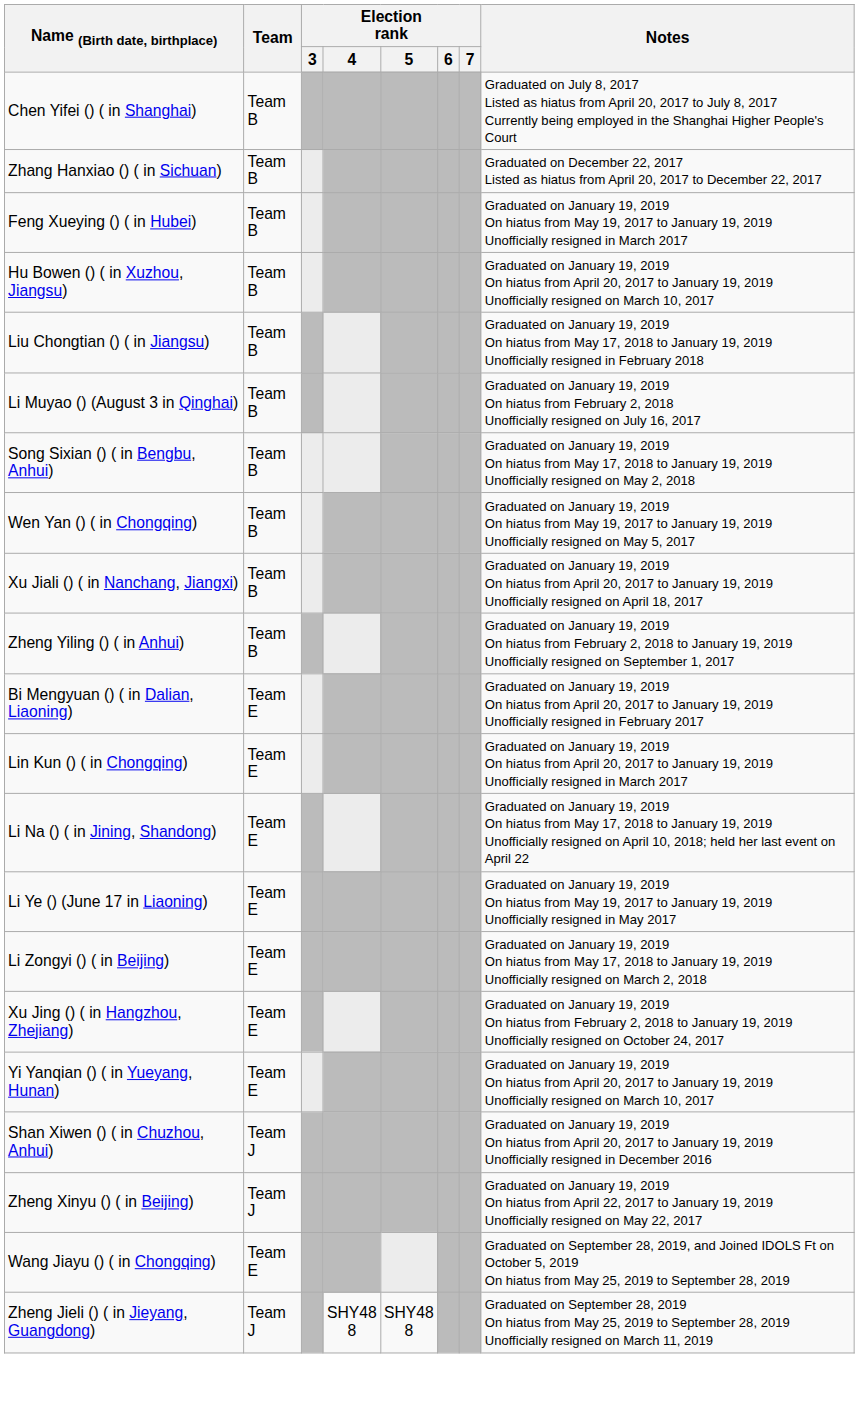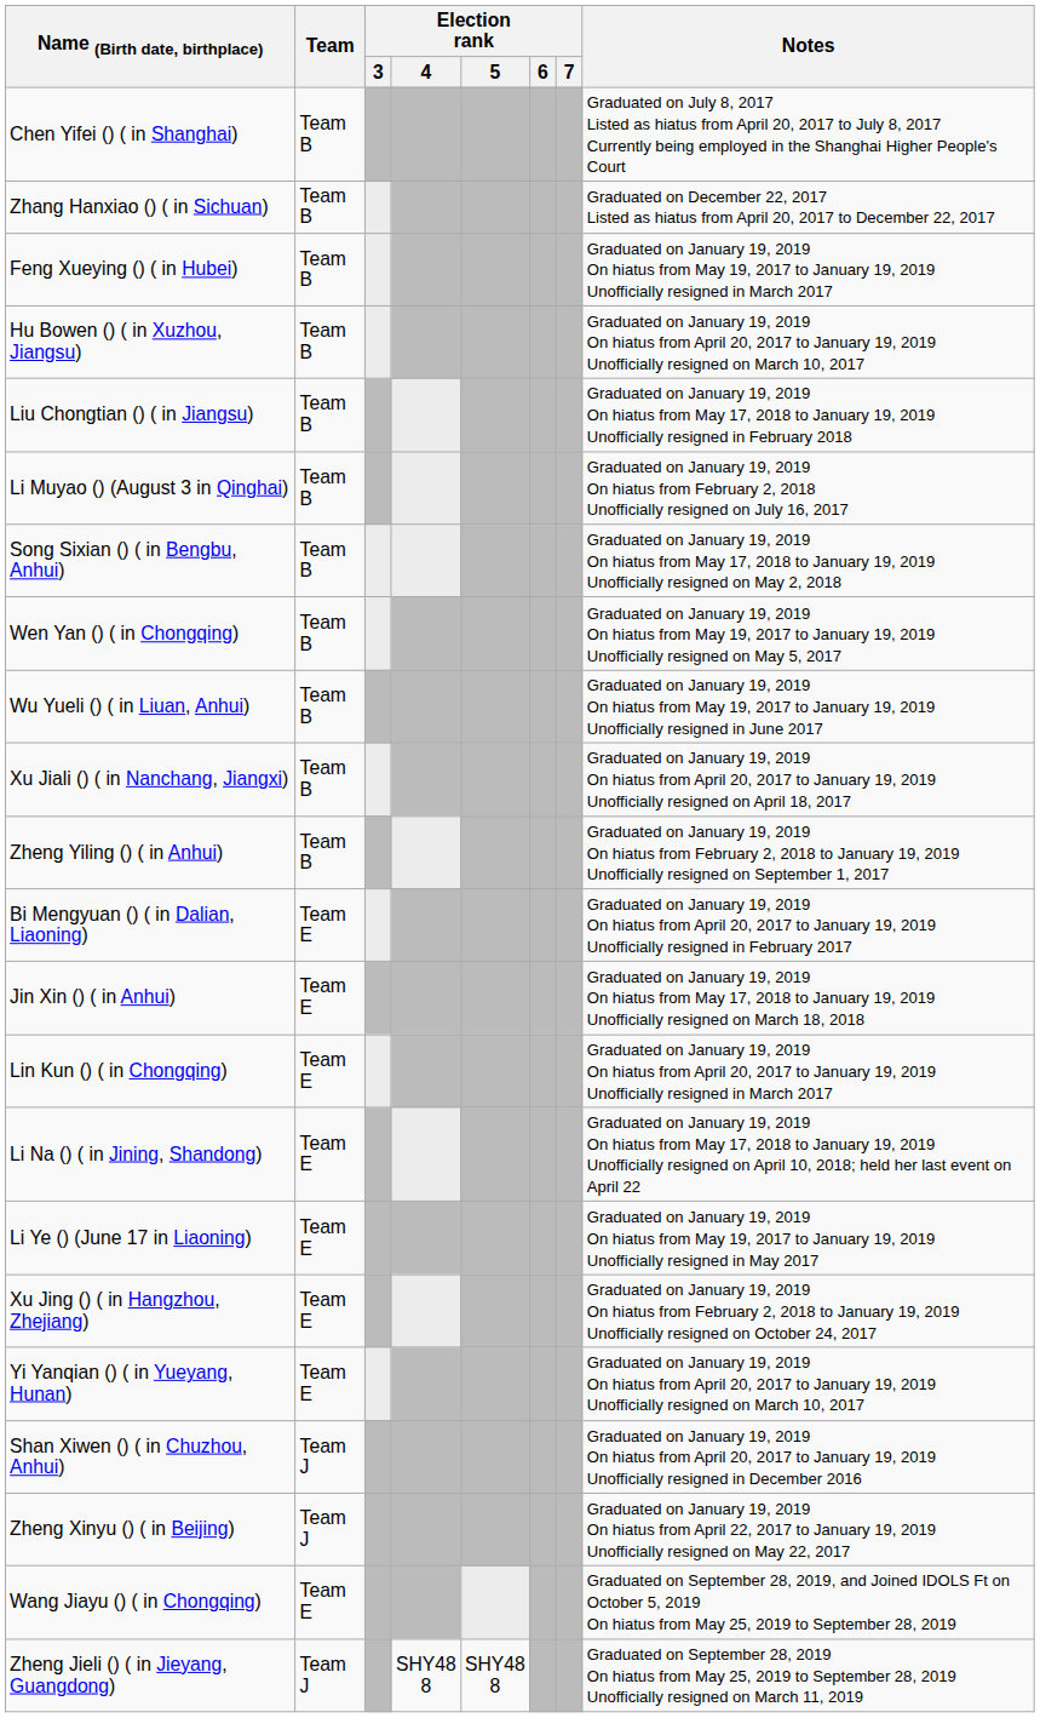 <table class="wikitable" style="text-align:center;">
 <tr>
 <th rowspan="2">Name <sub>(Birth date, birthplace)</sub></th>
 <th rowspan="2">Team</th>
 <th colspan="5">Election<br>rank</th>
 <th rowspan="2">Notes</th>
 </tr>
 <tr>
 <th style="width:15px;">3</th>
 <th style="width:15px;">4</th>
 <th style="width:15px;">5</th>
 <th style="width:15px;">6</th>
 <th style="width:15px;">7</th>
 </tr>
 <tr>
 <td style="text-align:left;">Chen Yifei () ( in <a href='#'>Shanghai</a>)</td>
 <td style="text-align:left;">Team B</td>
 <td style="background:#bbb;"> </td>
 <td style="background:#bbb;"> </td>
 <td style="background:#bbb;"> </td>
 <td style="background:#bbb;"> </td>
 <td style="background:#bbb;"> </td>
 <td style="text-align:left;"><small>Graduated on July 8, 2017 <br> Listed as hiatus from April 20, 2017 to July 8, 2017 <br> Currently being employed in the Shanghai Higher People's Court </small></td>
 </tr>
 <tr>
 <td style="text-align:left;">Zhang Hanxiao () ( in <a href='#'>Sichuan</a>)</td>
 <td style="text-align:left;">Team B</td>
 <td style="background:#ececec; color:gray;"></td>
 <td style="background:#bbb;"> </td>
 <td style="background:#bbb;"> </td>
 <td style="background:#bbb;"> </td>
 <td style="background:#bbb;"> </td>
 <td style="text-align:left;"><small>Graduated on December 22, 2017 <br> Listed as hiatus from April 20, 2017 to December 22, 2017</small></td>
 </tr>
 <tr>
 <td style="text-align:left;">Feng Xueying () ( in <a href='#'>Hubei</a>)</td>
 <td style="text-align:left;">Team B</td>
 <td style="background:#ececec; color:gray;"></td>
 <td style="background:#bbb;"> </td>
 <td style="background:#bbb;"> </td>
 <td style="background:#bbb;"> </td>
 <td style="background:#bbb;"> </td>
 <td style="text-align:left;"><small>Graduated on January 19, 2019<br>On hiatus from May 19, 2017 to January 19, 2019<br>Unofficially resigned in March 2017</small></td>
 </tr>
 <tr>
 <td style="text-align:left;">Hu Bowen () ( in <a href='#'>Xuzhou</a>, <a href='#'>Jiangsu</a>)</td>
 <td style="text-align:left;">Team B</td>
 <td style="background:#ececec; color:gray;"></td>
 <td style="background:#bbb;"> </td>
 <td style="background:#bbb;"> </td>
 <td style="background:#bbb;"> </td>
 <td style="background:#bbb;"> </td>
 <td style="text-align:left;"><small>Graduated on January 19, 2019<br>On hiatus from April 20, 2017 to January 19, 2019<br>Unofficially resigned on March 10, 2017</small></td>
 </tr>
 <tr>
 <td style="text-align:left;">Liu Chongtian () ( in <a href='#'>Jiangsu</a>)</td>
 <td style="text-align:left;">Team B</td>
 <td style="background:#bbb;"> </td>
 <td style="background:#ececec; color:gray;"></td>
 <td style="background:#bbb;"> </td>
 <td style="background:#bbb;"> </td>
 <td style="background:#bbb;"> </td>
 <td style="text-align:left;"><small>Graduated on January 19, 2019<br>On hiatus from May 17, 2018 to January 19, 2019<br>Unofficially resigned in February 2018</small></td>
 </tr>
 <tr>
 <td style="text-align:left;">Li Muyao () (August 3 in <a href='#'>Qinghai</a>)</td>
 <td style="text-align:left;">Team B</td>
 <td style="background:#bbb;"> </td>
 <td style="background:#ececec; color:gray;"></td>
 <td style="background:#bbb;"> </td>
 <td style="background:#bbb;"> </td>
 <td style="background:#bbb;"> </td>
 <td style="text-align:left;"><small>Graduated on January 19, 2019<br>On hiatus from February 2, 2018<br>Unofficially resigned on July 16, 2017</small></td>
 </tr>
 <tr>
 <td style="text-align:left;">Song Sixian () ( in <a href='#'>Bengbu</a>, <a href='#'>Anhui</a>)</td>
 <td style="text-align:left;">Team B</td>
 <td style="background:#ececec; color:gray;"></td>
 <td style="background:#ececec; color:gray;"></td>
 <td style="background:#bbb;"> </td>
 <td style="background:#bbb;"> </td>
 <td style="background:#bbb;"> </td>
 <td style="text-align:left;"><small>Graduated on January 19, 2019<br>On hiatus from May 17, 2018 to January 19, 2019<br>Unofficially resigned on May 2, 2018</small></td>
 </tr>
 <tr>
 <td style="text-align:left;">Wen Yan () ( in <a href='#'>Chongqing</a>)</td>
 <td style="text-align:left;">Team B</td>
 <td style="background:#ececec; color:gray;"></td>
 <td style="background:#bbb;"> </td>
 <td style="background:#bbb;"> </td>
 <td style="background:#bbb;"> </td>
 <td style="background:#bbb;"> </td>
 <td style="text-align:left;"><small>Graduated on January 19, 2019<br>On hiatus from May 19, 2017 to January 19, 2019<br>Unofficially resigned on May 5, 2017</small></td>
 </tr>
 <tr>
+<td style="text-align:left;">Wu Yueli () ( in <a href='#'>Liuan</a>, <a href='#'>Anhui</a>)</td>
+<td style="text-align:left;">Team B</td>
+<td style="background:#bbb;"> </td>
+<td style="background:#bbb;"> </td>
+<td style="background:#bbb;"> </td>
+<td style="background:#bbb;"> </td>
+<td style="background:#bbb;"> </td>
+<td style="text-align:left;"><small>Graduated on January 19, 2019<br>On hiatus from May 19, 2017 to January 19, 2019<br>Unofficially resigned in June 2017</small></td>
+</tr>
+<tr>
 <td style="text-align:left;">Xu Jiali () ( in <a href='#'>Nanchang</a>, <a href='#'>Jiangxi</a>)</td>
 <td style="text-align:left;">Team B</td>
 <td style="background:#ececec; color:gray;"></td>
 <td style="background:#bbb;"> </td>
 <td style="background:#bbb;"> </td>
 <td style="background:#bbb;"> </td>
 <td style="background:#bbb;"> </td>
 <td style="text-align:left;"><small>Graduated on January 19, 2019<br>On hiatus from April 20, 2017 to January 19, 2019<br>Unofficially resigned on April 18, 2017</small></td>
 </tr>
 <tr>
 <td style="text-align:left;">Zheng Yiling () ( in <a href='#'>Anhui</a>)</td>
 <td style="text-align:left;">Team B</td>
 <td style="background:#bbb;"> </td>
 <td style="background:#ececec; color:gray;"></td>
 <td style="background:#bbb;"> </td>
 <td style="background:#bbb;"> </td>
 <td style="background:#bbb;"> </td>
 <td style="text-align:left;"><small>Graduated on January 19, 2019<br>On hiatus from February 2, 2018 to January 19, 2019<br>Unofficially resigned on September 1, 2017</small></td>
 </tr>
 <tr>
 <td style="text-align:left;">Bi Mengyuan () ( in <a href='#'>Dalian</a>, <a href='#'>Liaoning</a>)</td>
 <td style="text-align:left;">Team E</td>
 <td style="background:#ececec; color:gray;"></td>
 <td style="background:#bbb;"> </td>
 <td style="background:#bbb;"> </td>
 <td style="background:#bbb;"> </td>
 <td style="background:#bbb;"> </td>
 <td style="text-align:left;"><small>Graduated on January 19, 2019<br>On hiatus from April 20, 2017 to January 19, 2019<br>Unofficially resigned in February 2017</small></td>
 </tr>
 <tr>
+<td style="text-align:left;">Jin Xin () ( in <a href='#'>Anhui</a>)</td>
+<td style="text-align:left;">Team E</td>
+<td style="background:#bbb;"> </td>
+<td style="background:#bbb;"> </td>
+<td style="background:#bbb;"> </td>
+<td style="background:#bbb;"> </td>
+<td style="background:#bbb;"> </td>
+<td style="text-align:left;"><small>Graduated on January 19, 2019<br>On hiatus from May 17, 2018 to January 19, 2019<br>Unofficially resigned on March 18, 2018</small></td>
+</tr>
+<tr>
 <td style="text-align:left;">Lin Kun () ( in <a href='#'>Chongqing</a>)</td>
 <td style="text-align:left;">Team E</td>
 <td style="background:#ececec; color:gray;"></td>
 <td style="background:#bbb;"> </td>
 <td style="background:#bbb;"> </td>
 <td style="background:#bbb;"> </td>
 <td style="background:#bbb;"> </td>
 <td style="text-align:left;"><small>Graduated on January 19, 2019<br>On hiatus from April 20, 2017 to January 19, 2019<br>Unofficially resigned in March 2017</small></td>
 </tr>
 <tr>
 <td style="text-align:left;">Li Na () ( in <a href='#'>Jining</a>, <a href='#'>Shandong</a>)</td>
 <td style="text-align:left;">Team E</td>
 <td style="background:#bbb;"> </td>
 <td style="background:#ececec; color:gray;"></td>
 <td style="background:#bbb;"> </td>
 <td style="background:#bbb;"> </td>
 <td style="background:#bbb;"> </td>
 <td style="text-align:left;"><small>Graduated on January 19, 2019<br>On hiatus from May 17, 2018 to January 19, 2019<br>Unofficially resigned on April 10, 2018; held her last event on April 22</small></td>
 </tr>
 <tr>
 <td style="text-align:left;">Li Ye () (June 17 in <a href='#'>Liaoning</a>)</td>
 <td style="text-align:left;">Team E</td>
 <td style="background:#bbb;"> </td>
 <td style="background:#bbb;"> </td>
 <td style="background:#bbb;"> </td>
 <td style="background:#bbb;"> </td>
 <td style="background:#bbb;"> </td>
 <td style="text-align:left;"><small>Graduated on January 19, 2019<br>On hiatus from May 19, 2017 to January 19, 2019<br>Unofficially resigned in May 2017</small></td>
-</tr>
-<tr>
-<td style="text-align:left;">Li Zongyi () ( in <a href='#'>Beijing</a>)</td>
-<td style="text-align:left;">Team E</td>
-<td style="background:#bbb;"> </td>
-<td style="background:#bbb;"> </td>
-<td style="background:#bbb;"> </td>
-<td style="background:#bbb;"> </td>
-<td style="background:#bbb;"> </td>
-<td style="text-align:left;"><small>Graduated on January 19, 2019<br>On hiatus from May 17, 2018 to January 19, 2019<br>Unofficially resigned on March 2, 2018</small></td>
 </tr>
 <tr>
 <td style="text-align:left;">Xu Jing () ( in <a href='#'>Hangzhou</a>, <a href='#'>Zhejiang</a>)</td>
 <td style="text-align:left;">Team E</td>
 <td style="background:#bbb;"> </td>
 <td style="background:#ececec; color:gray;"></td>
 <td style="background:#bbb;"> </td>
 <td style="background:#bbb;"> </td>
 <td style="background:#bbb;"> </td>
 <td style="text-align:left;"><small>Graduated on January 19, 2019<br>On hiatus from February 2, 2018 to January 19, 2019<br>Unofficially resigned on October 24, 2017</small></td>
 </tr>
 <tr>
 <td style="text-align:left;">Yi Yanqian () ( in <a href='#'>Yueyang</a>, <a href='#'>Hunan</a>)</td>
 <td style="text-align:left;">Team E</td>
 <td style="background:#ececec; color:gray;"></td>
 <td style="background:#bbb;"> </td>
 <td style="background:#bbb;"> </td>
 <td style="background:#bbb;"> </td>
 <td style="background:#bbb;"> </td>
 <td style="text-align:left;"><small>Graduated on January 19, 2019<br>On hiatus from April 20, 2017 to January 19, 2019<br>Unofficially resigned on March 10, 2017</small></td>
 </tr>
 <tr>
 <td style="text-align:left;">Shan Xiwen () ( in <a href='#'>Chuzhou</a>, <a href='#'>Anhui</a>)</td>
 <td style="text-align:left;">Team J</td>
 <td style="background:#bbb;"> </td>
 <td style="background:#bbb;"> </td>
 <td style="background:#bbb;"> </td>
 <td style="background:#bbb;"> </td>
 <td style="background:#bbb;"> </td>
 <td style="text-align:left;"><small>Graduated on January 19, 2019<br>On hiatus from April 20, 2017 to January 19, 2019<br>Unofficially resigned in December 2016</small></td>
 </tr>
 <tr>
 <td style="text-align:left;">Zheng Xinyu () ( in <a href='#'>Beijing</a>)</td>
 <td style="text-align:left;">Team J</td>
 <td style="background:#bbb;"> </td>
 <td style="background:#bbb;"> </td>
 <td style="background:#bbb;"> </td>
 <td style="background:#bbb;"> </td>
 <td style="background:#bbb;"> </td>
 <td style="text-align:left;"><small>Graduated on January 19, 2019<br>On hiatus from April 22, 2017 to January 19, 2019<br>Unofficially resigned on May 22, 2017</small></td>
 </tr>
 <tr>
 <td style="text-align:left;">Wang Jiayu () ( in <a href='#'>Chongqing</a>)</td>
 <td style="text-align:left;">Team E</td>
 <td style="background:#bbb;"> </td>
 <td style="background:#bbb;"> </td>
 <td style="background:#ececec; color:gray;"></td>
 <td style="background:#bbb;"> </td>
 <td style="background:#bbb;"> </td>
 <td style="text-align:left;"><small>Graduated on September 28, 2019, and Joined IDOLS Ft on October 5, 2019<br>On hiatus from May 25, 2019 to September 28, 2019</small></td>
 </tr>
 <tr>
 <td style="text-align:left;">Zheng Jieli () ( in <a href='#'>Jieyang</a>, <a href='#'>Guangdong</a>)</td>
 <td style="text-align:left;">Team J</td>
 <td style="background:#bbb;"> </td>
 <td>SHY48 8</td>
 <td>SHY48 8</td>
 <td style="background:#bbb;"> </td>
 <td style="background:#bbb;"> </td>
 <td style="text-align:left;"><small>Graduated on September 28, 2019<br>On hiatus from May 25, 2019 to September 28, 2019<br>Unofficially resigned on March 11, 2019</small></td>
 </tr>
 </table>
